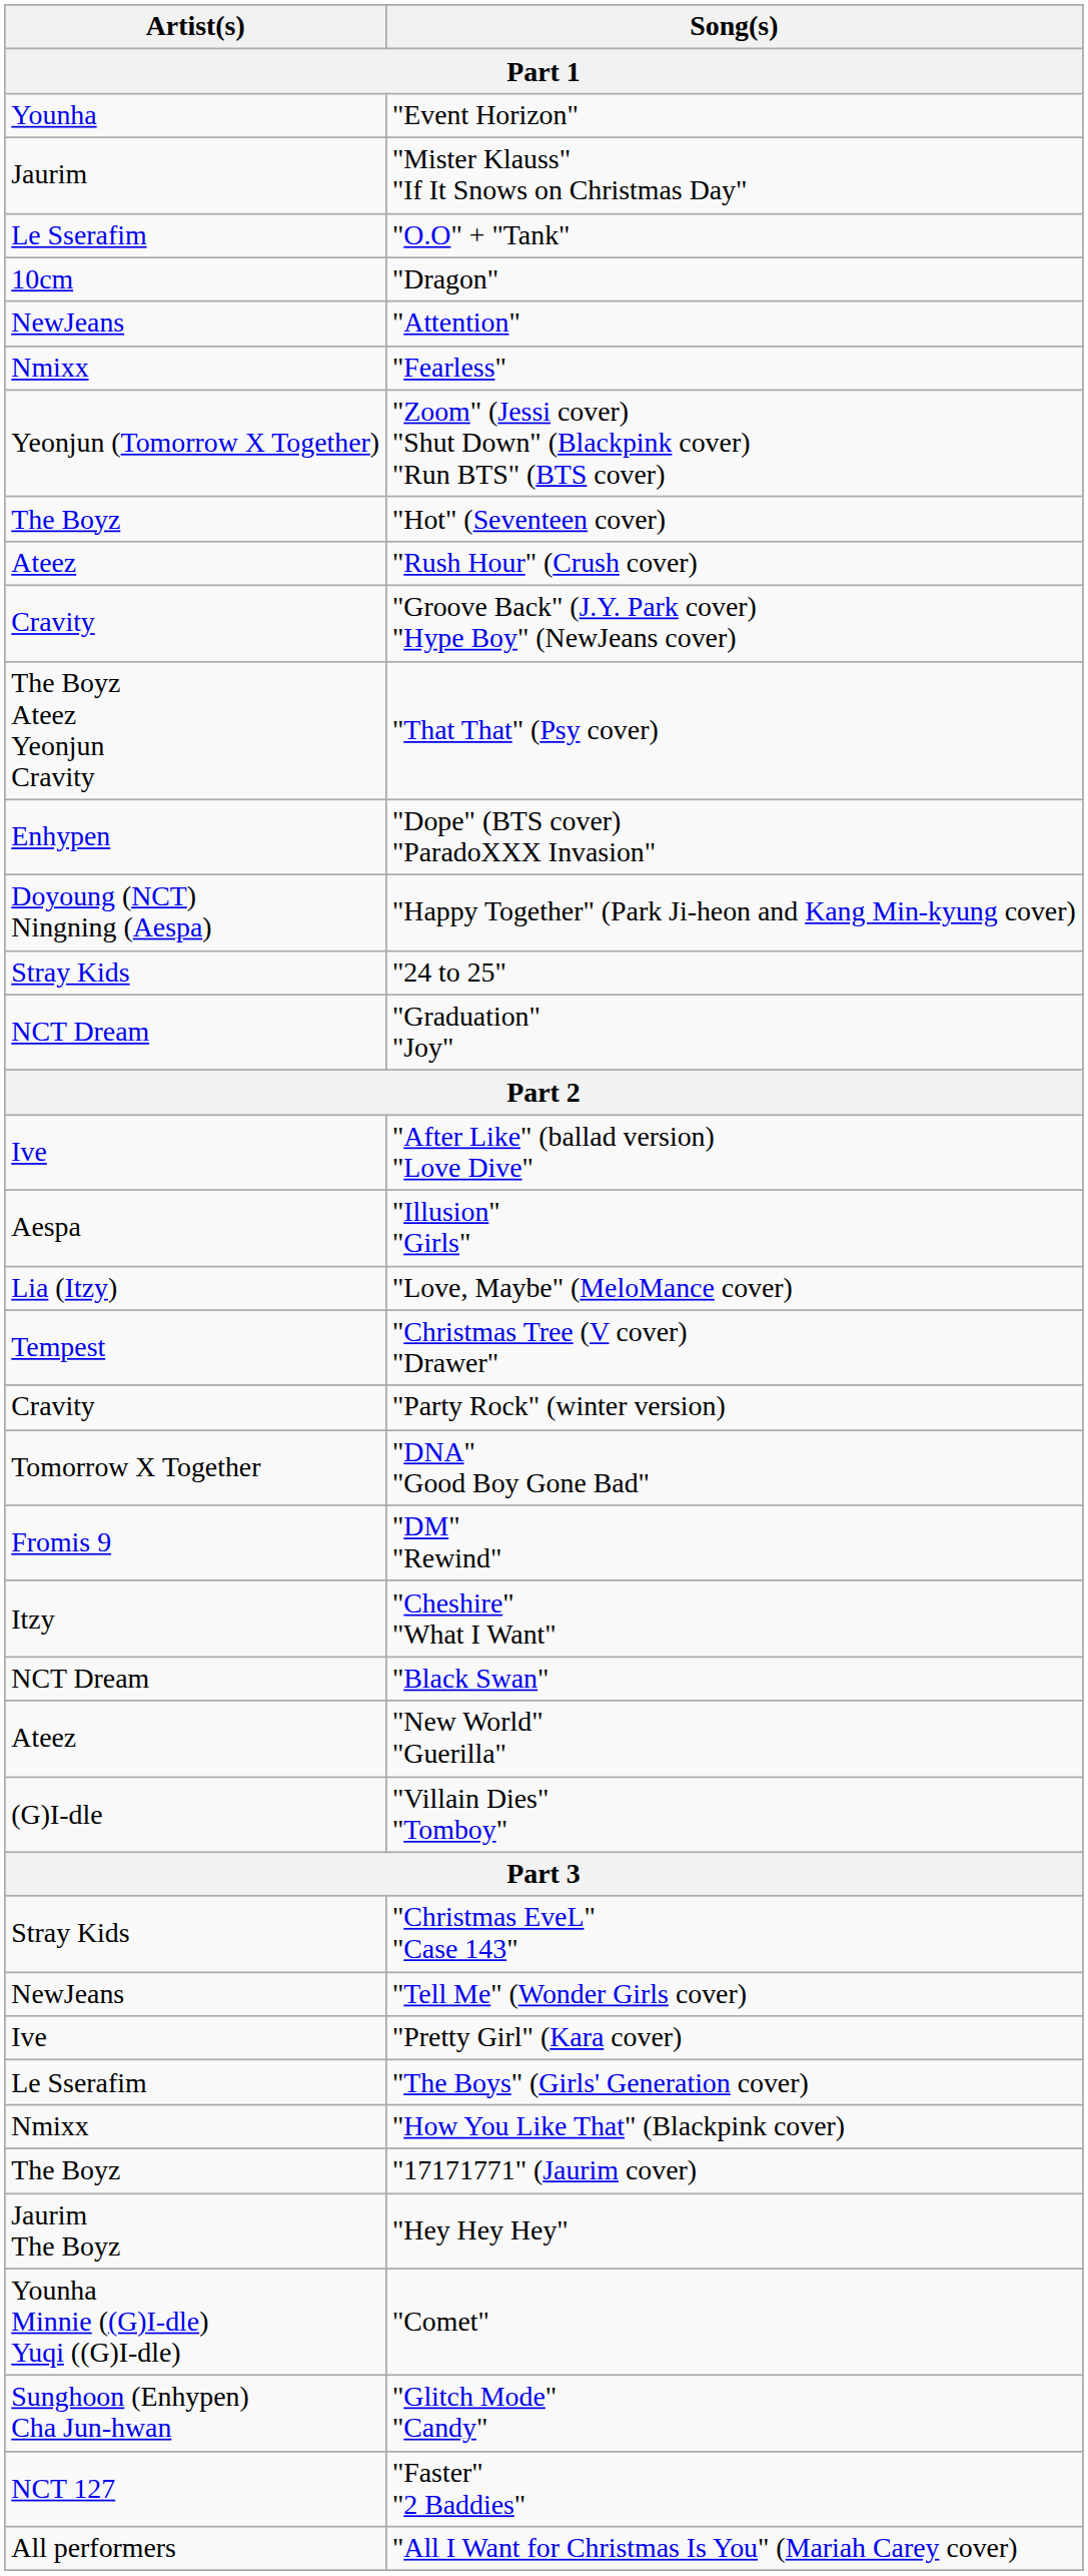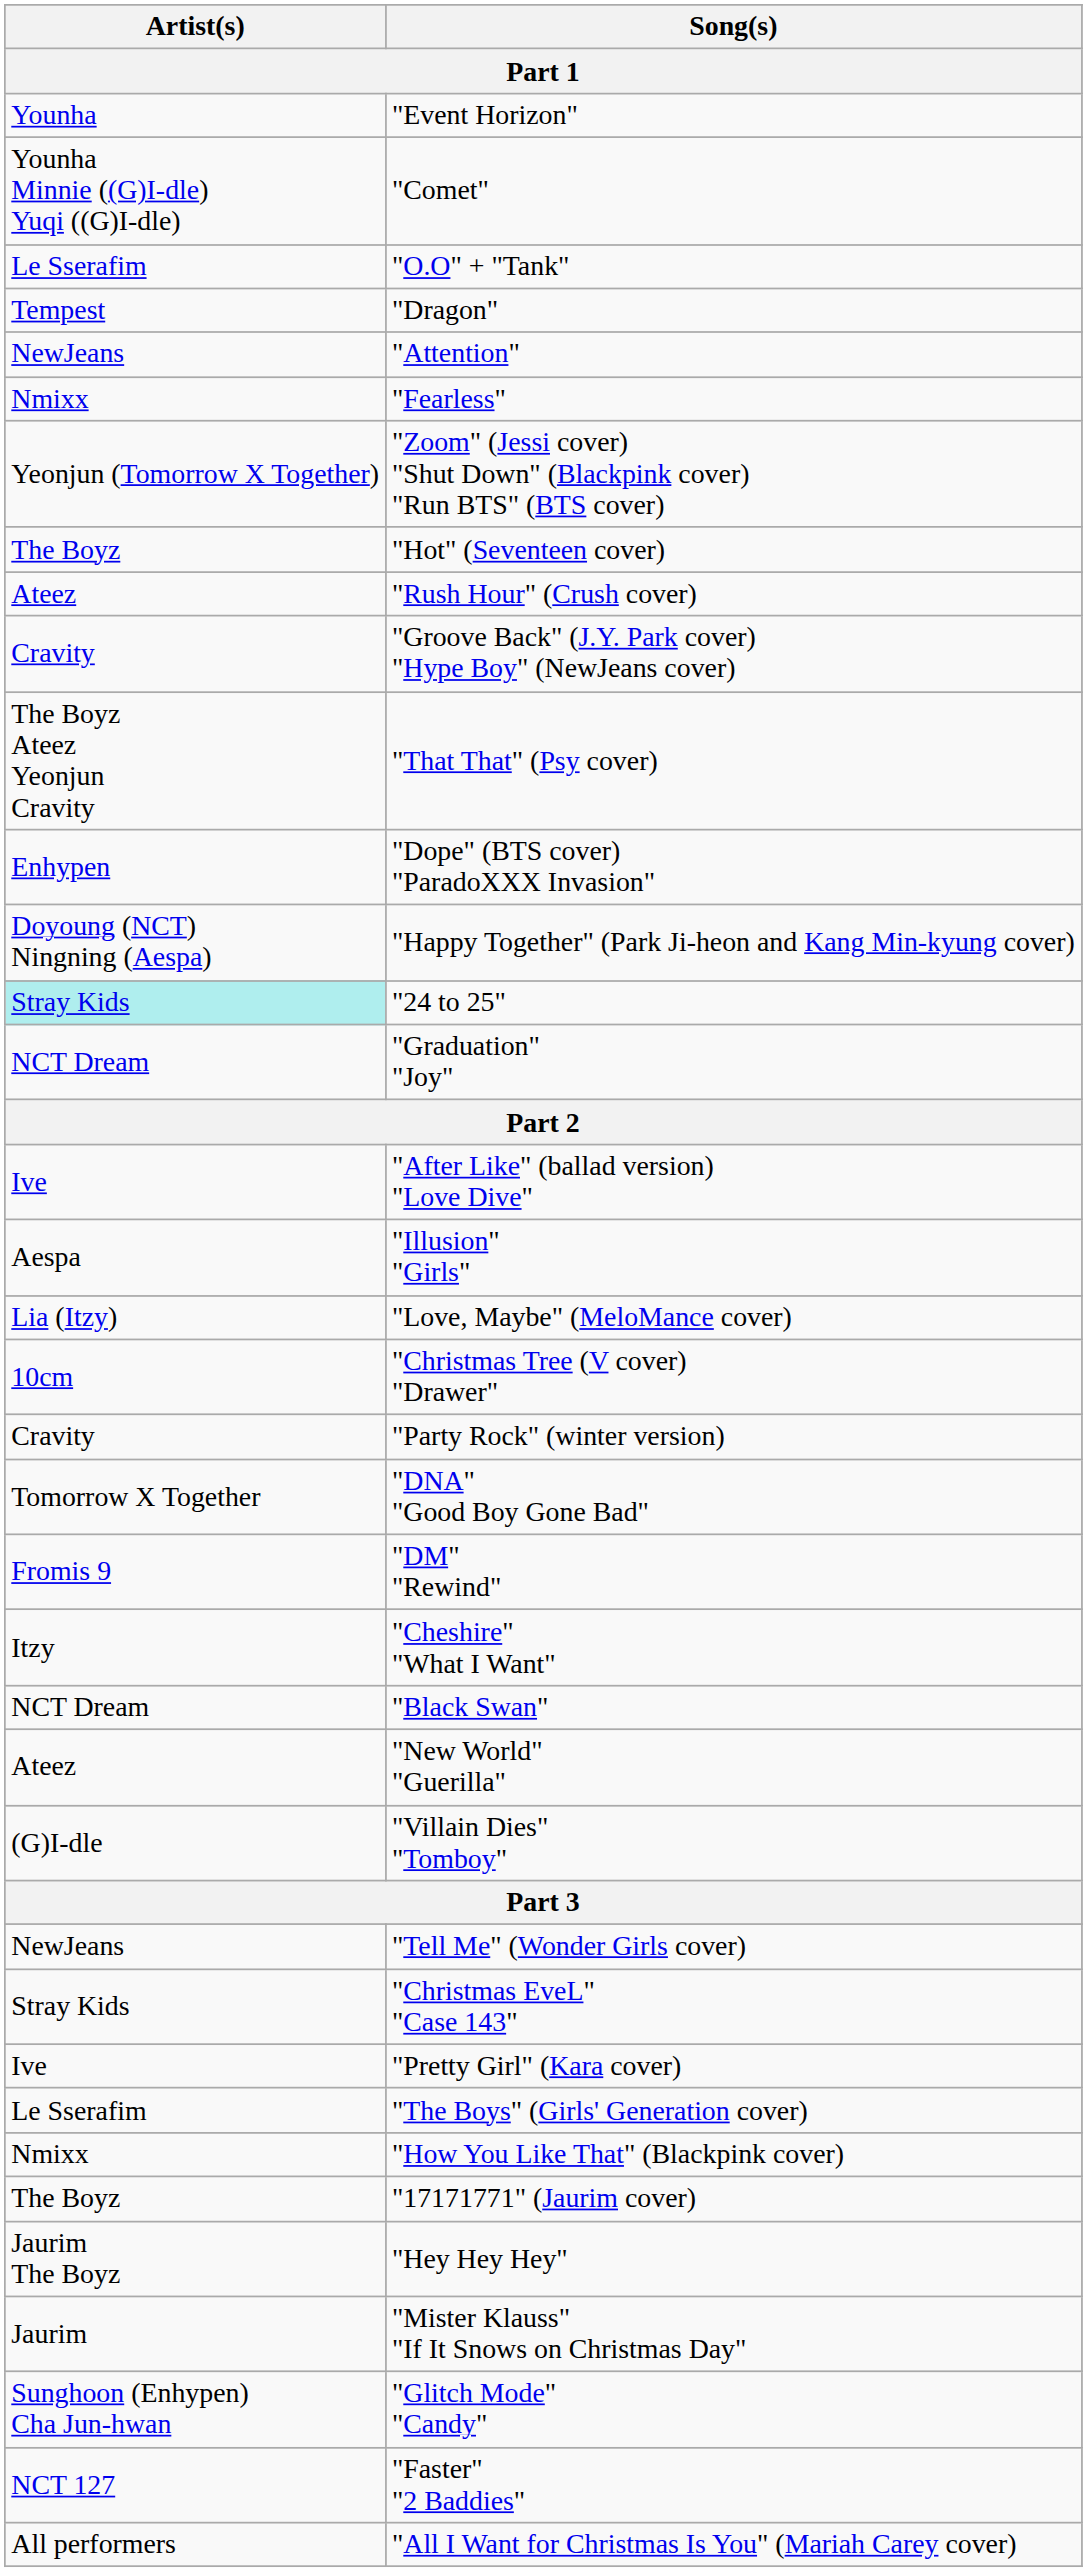 <table class="wikitable plainrowheaders">
 <tr>
 <th scope="col">Artist(s)</th>
 <th scope="col">Song(s)</th>
 </tr>
 <tr>
 <th scope="col" colspan="2">Part 1</th>
 </tr>
 <tr>
 <td><a href='#'>Younha</a></td>
 <td>"Event Horizon"</td>
 </tr>
 <tr>
-<td>Jaurim</td>
-<td>"Mister Klauss"<br>"If It Snows on Christmas Day"</td>
+<td>Younha<br><a href='#'>Minnie</a> (<a href='#'>(G)I-dle</a>)<br><a href='#'>Yuqi</a> ((G)I-dle)</td>
+<td>"Comet"</td>
 </tr>
 <tr>
 <td><a href='#'>Le Sserafim</a></td>
 <td>"<a href='#'>O.O</a>" + "Tank"</td>
 </tr>
 <tr>
-<td><a href='#'>10cm</a></td>
+<td><a href='#'>Tempest</a></td>
 <td>"Dragon"</td>
 </tr>
 <tr>
 <td><a href='#'>NewJeans</a></td>
 <td>"<a href='#'>Attention</a>"</td>
 </tr>
 <tr>
 <td><a href='#'>Nmixx</a></td>
 <td>"<a href='#'>Fearless</a>"</td>
 </tr>
 <tr>
 <td>Yeonjun (<a href='#'>Tomorrow X Together</a>)</td>
 <td>"<a href='#'>Zoom</a>" (<a href='#'>Jessi</a> cover)<br>"Shut Down" (<a href='#'>Blackpink</a> cover)<br>"Run BTS" (<a href='#'>BTS</a> cover)</td>
 </tr>
 <tr>
 <td><a href='#'>The Boyz</a></td>
 <td>"Hot" (<a href='#'>Seventeen</a> cover)</td>
 </tr>
 <tr>
 <td><a href='#'>Ateez</a></td>
 <td>"<a href='#'>Rush Hour</a>" (<a href='#'>Crush</a> cover)</td>
 </tr>
 <tr>
 <td><a href='#'>Cravity</a></td>
 <td>"Groove Back" (<a href='#'>J.Y. Park</a> cover)<br>"<a href='#'>Hype Boy</a>" (NewJeans cover)</td>
 </tr>
 <tr>
 <td>The Boyz<br>Ateez<br>Yeonjun<br>Cravity</td>
 <td>"<a href='#'>That That</a>" (<a href='#'>Psy</a> cover)</td>
 </tr>
 <tr>
 <td><a href='#'>Enhypen</a></td>
 <td>"Dope" (BTS cover)<br>"ParadoXXX Invasion"</td>
 </tr>
 <tr>
 <td><a href='#'>Doyoung</a> (<a href='#'>NCT</a>)<br>Ningning (<a href='#'>Aespa</a>)</td>
 <td>"Happy Together" (Park Ji-heon and <a href='#'>Kang Min-kyung</a> cover)</td>
 </tr>
 <tr>
-<td><a href='#'>Stray Kids</a></td>
+<td style="background: paleturquoise;"><a href='#'>Stray Kids</a></td>
 <td>"24 to 25"</td>
 </tr>
 <tr>
 <td><a href='#'>NCT Dream</a></td>
 <td>"Graduation"<br>"Joy"</td>
 </tr>
 <tr>
 <th scope="col" colspan="2">Part 2</th>
 </tr>
 <tr>
 <td><a href='#'>Ive</a></td>
 <td>"<a href='#'>After Like</a>" (ballad version)<br>"<a href='#'>Love Dive</a>"</td>
 </tr>
 <tr>
 <td>Aespa</td>
 <td>"<a href='#'>Illusion</a>"<br>"<a href='#'>Girls</a>"</td>
 </tr>
 <tr>
 <td><a href='#'>Lia</a> (<a href='#'>Itzy</a>)</td>
 <td>"Love, Maybe" (<a href='#'>MeloMance</a> cover)</td>
 </tr>
 <tr>
-<td><a href='#'>Tempest</a></td>
+<td><a href='#'>10cm</a></td>
 <td>"<a href='#'>Christmas Tree</a> (<a href='#'>V</a> cover)<br>"Drawer"</td>
 </tr>
 <tr>
 <td>Cravity</td>
 <td>"Party Rock" (winter version)</td>
 </tr>
 <tr>
 <td>Tomorrow X Together</td>
 <td>"<a href='#'>DNA</a>"<br>"Good Boy Gone Bad"</td>
 </tr>
 <tr>
 <td><a href='#'>Fromis 9</a></td>
 <td>"<a href='#'>DM</a>"<br>"Rewind"</td>
 </tr>
 <tr>
 <td>Itzy</td>
 <td>"<a href='#'>Cheshire</a>"<br>"What I Want"</td>
 </tr>
 <tr>
 <td>NCT Dream</td>
 <td>"<a href='#'>Black Swan</a>"</td>
 </tr>
 <tr>
 <td>Ateez</td>
 <td>"New World"<br>"Guerilla"</td>
 </tr>
 <tr>
 <td>(G)I-dle</td>
 <td>"Villain Dies"<br>"<a href='#'>Tomboy</a>"</td>
 </tr>
 <tr>
 <th scope="col" colspan="2">Part 3</th>
 </tr>
 <tr>
+<td>NewJeans</td>
+<td>"<a href='#'>Tell Me</a>" (<a href='#'>Wonder Girls</a> cover)</td>
+</tr>
+<tr>
 <td>Stray Kids</td>
 <td>"<a href='#'>Christmas EveL</a>"<br>"<a href='#'>Case 143</a>"</td>
-</tr>
-<tr>
-<td>NewJeans</td>
-<td>"<a href='#'>Tell Me</a>" (<a href='#'>Wonder Girls</a> cover)</td>
 </tr>
 <tr>
 <td>Ive</td>
 <td>"Pretty Girl" (<a href='#'>Kara</a> cover)</td>
 </tr>
 <tr>
 <td>Le Sserafim</td>
 <td>"<a href='#'>The Boys</a>" (<a href='#'>Girls' Generation</a> cover)</td>
 </tr>
 <tr>
 <td>Nmixx</td>
 <td>"<a href='#'>How You Like That</a>" (Blackpink cover)</td>
 </tr>
 <tr>
 <td>The Boyz</td>
 <td>"17171771" (<a href='#'>Jaurim</a> cover)</td>
 </tr>
 <tr>
 <td>Jaurim<br>The Boyz</td>
 <td>"Hey Hey Hey"</td>
 </tr>
 <tr>
-<td>Younha<br><a href='#'>Minnie</a> (<a href='#'>(G)I-dle</a>)<br><a href='#'>Yuqi</a> ((G)I-dle)</td>
-<td>"Comet"</td>
+<td>Jaurim</td>
+<td>"Mister Klauss"<br>"If It Snows on Christmas Day"</td>
 </tr>
 <tr>
 <td><a href='#'>Sunghoon</a> (Enhypen)<br><a href='#'>Cha Jun-hwan</a></td>
 <td>"<a href='#'>Glitch Mode</a>"<br>"<a href='#'>Candy</a>"</td>
 </tr>
 <tr>
 <td><a href='#'>NCT 127</a></td>
 <td>"Faster"<br>"<a href='#'>2 Baddies</a>"</td>
 </tr>
 <tr>
 <td>All performers</td>
 <td>"<a href='#'>All I Want for Christmas Is You</a>" (<a href='#'>Mariah Carey</a> cover)</td>
 </tr>
 </table>
